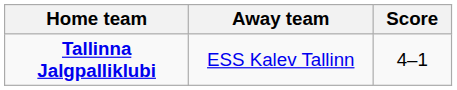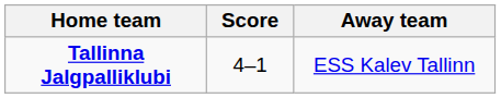 <table class="wikitable" style="text-align: center">
 <tr>
 <th width=150px>Home team</th>
+<th width=60px>Score</th>
 <th width=150px>Away team</th>
-<th width=60px>Score</th>
 </tr>
 <tr>
 <td><strong><a href='#'>Tallinna Jalgpalliklubi</a></strong></td>
+<td>4–1</td>
 <td><a href='#'>ESS Kalev Tallinn</a></td>
-<td>4–1</td>
 </tr>
 </table>
